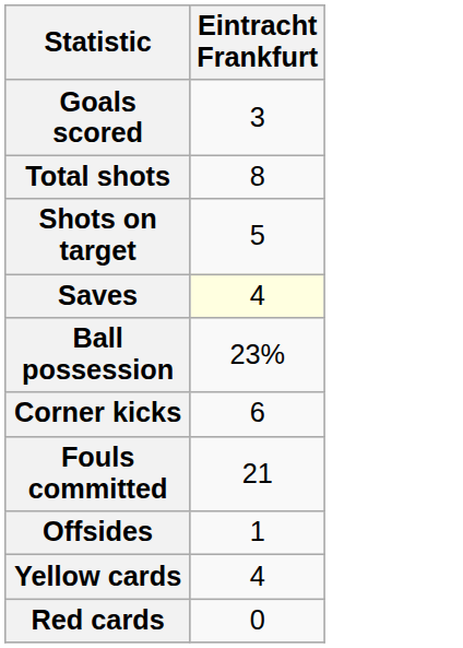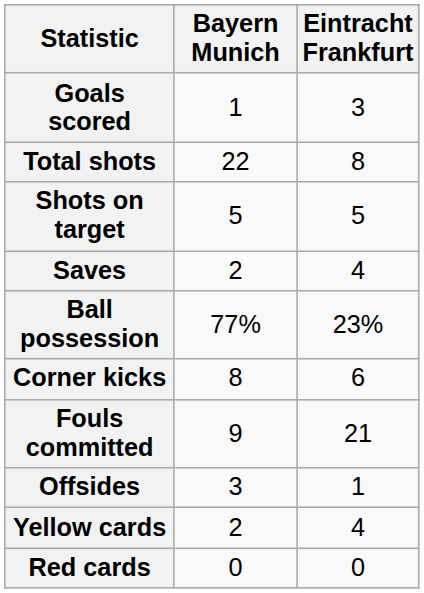 <table class="wikitable plainrowheaders" style="text-align:center">
 <tr>
 <th scope="col" style="width:100px">Statistic</th>
+<th scope="col" style="width:70px">Bayern Munich</th>
 <th scope="col" style="width:70px">Eintracht Frankfurt</th>
 </tr>
 <tr>
 <th scope="row">Goals scored</th>
+<td>1</td>
 <td>3</td>
 </tr>
 <tr>
 <th scope="row">Total shots</th>
+<td>22</td>
 <td>8</td>
 </tr>
 <tr>
 <th scope="row">Shots on target</th>
 <td>5</td>
+<td>5</td>
 </tr>
 <tr>
 <th scope="row">Saves</th>
-<td style="background: lightyellow;">4</td>
+<td>2</td>
+<td>4</td>
 </tr>
 <tr>
 <th scope="row">Ball possession</th>
+<td>77%</td>
 <td>23%</td>
 </tr>
 <tr>
 <th scope="row">Corner kicks</th>
+<td>8</td>
 <td>6</td>
 </tr>
 <tr>
 <th scope="row">Fouls committed</th>
+<td>9</td>
 <td>21</td>
 </tr>
 <tr>
 <th scope="row">Offsides</th>
+<td>3</td>
 <td>1</td>
 </tr>
 <tr>
 <th scope="row">Yellow cards</th>
+<td>2</td>
 <td>4</td>
 </tr>
 <tr>
 <th scope="row">Red cards</th>
 <td>0</td>
+<td>0</td>
 </tr>
 </table>
